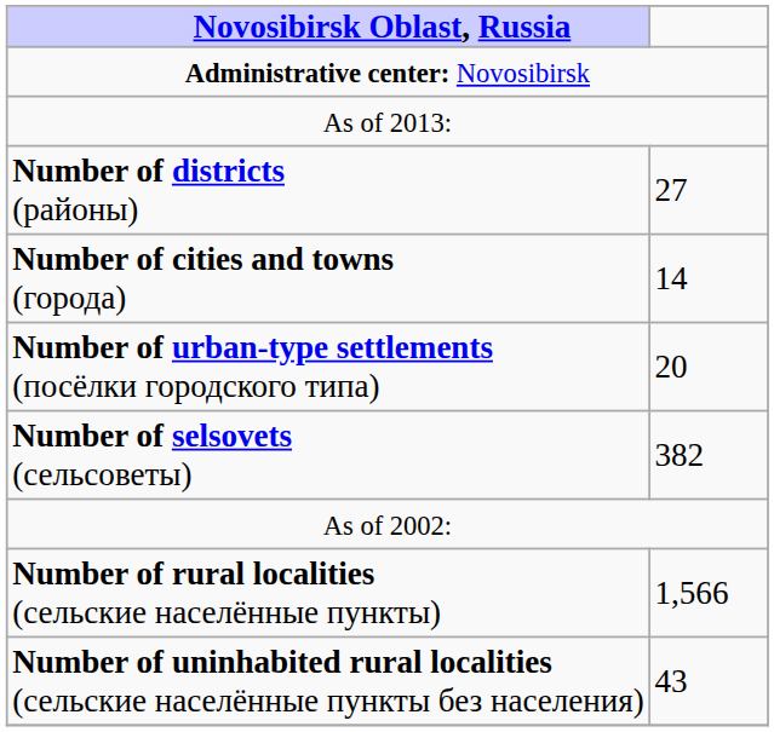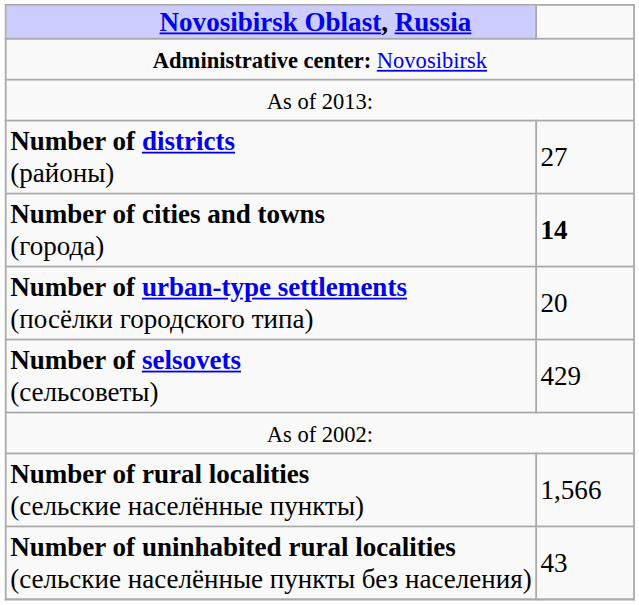 <table border=1 align="right" cellpadding=2 cellspacing=0 style="margin: 0 0 1em 1em; background: #f9f9f9; border: 1px #aaa solid; border-collapse: collapse; font-size: 95%;">
 <tr>
 <th bgcolor="#ccccff" style="padding:0 0 0 50px;"><a href='#'>Novosibirsk Oblast</a>, <a href='#'>Russia</a></th>
 <td width="50px"></td>
 </tr>
 <tr>
 <td colspan=2 align="center"><small><strong>Administrative center:</strong> <a href='#'>Novosibirsk</a></small></td>
 </tr>
 <tr>
 <td colspan=2 align="center"><small>As of 2013:</small></td>
 </tr>
 <tr>
 <td><strong>Number of <a href='#'>districts</a></strong><br>(районы)</td>
 <td>27</td>
 </tr>
 <tr>
 <td><strong>Number of cities and towns</strong><br>(города)</td>
-<td>14</td>
+<td><strong>14</strong></td>
 </tr>
 <tr>
 <td><strong>Number of <a href='#'>urban-type settlements</a></strong><br>(посёлки городского типа)</td>
 <td>20</td>
 </tr>
 <tr>
 <td><strong>Number of <a href='#'>selsovets</a></strong><br>(сельсоветы)</td>
-<td>382</td>
+<td>429</td>
 </tr>
 <tr>
 <td colspan=2 align="center"><small>As of 2002:</small></td>
 </tr>
 <tr>
 <td><strong>Number of rural localities</strong><br>(сельские населённые пункты)</td>
 <td>1,566</td>
 </tr>
 <tr>
 <td><strong>Number of uninhabited rural localities</strong><br>(сельские населённые пункты без населения)</td>
 <td>43</td>
 </tr>
 <tr>
 </tr>
 </table>
